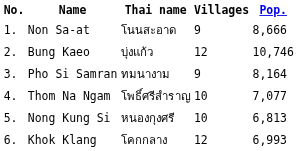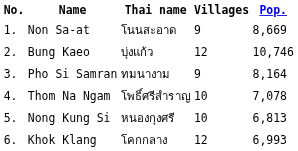 <table>
 <tr>
 <th>No.</th>
 <th>Name</th>
 <th>Thai name</th>
 <th>Villages</th>
 <th><a href='#'>Pop.</a></th>
 </tr>
 <tr>
 <td>1.</td>
 <td>Non Sa-at</td>
 <td>โนนสะอาด</td>
 <td>9</td>
-<td>8,666</td>
+<td>8,669</td>
 <td></td>
 </tr>
 <tr>
 <td>2.</td>
 <td>Bung Kaeo</td>
 <td>บุ่งแก้ว</td>
 <td>12</td>
 <td>10,746</td>
 <td></td>
 </tr>
 <tr>
 <td>3.</td>
 <td>Pho Si Samran</td>
 <td>ทมนางาม</td>
 <td>9</td>
 <td>8,164</td>
 <td></td>
 </tr>
 <tr>
 <td>4.</td>
 <td>Thom Na Ngam</td>
 <td>โพธิ์ศรีสำราญ</td>
 <td>10</td>
-<td>7,077</td>
+<td>7,078</td>
 <td></td>
 </tr>
 <tr>
 <td>5.</td>
 <td>Nong Kung Si</td>
 <td>หนองกุงศรี</td>
 <td>10</td>
 <td>6,813</td>
 <td></td>
 </tr>
 <tr>
 <td>6.</td>
 <td>Khok Klang</td>
 <td>โคกกลาง</td>
 <td>12</td>
 <td>6,993</td>
 <td></td>
 </tr>
 </table>
